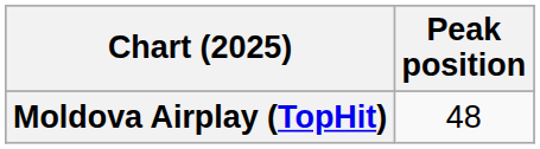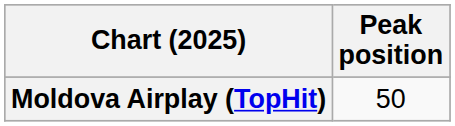 <table class="wikitable plainrowheaders" style="text-align:center">
 <tr>
 <th scope="col">Chart (2025)</th>
 <th scope="col">Peak<br>position</th>
 </tr>
 <tr>
 <th scope="row">Moldova Airplay (<a href='#'>TopHit</a>)</th>
-<td>48</td>
+<td>50</td>
 </tr>
 </table>
